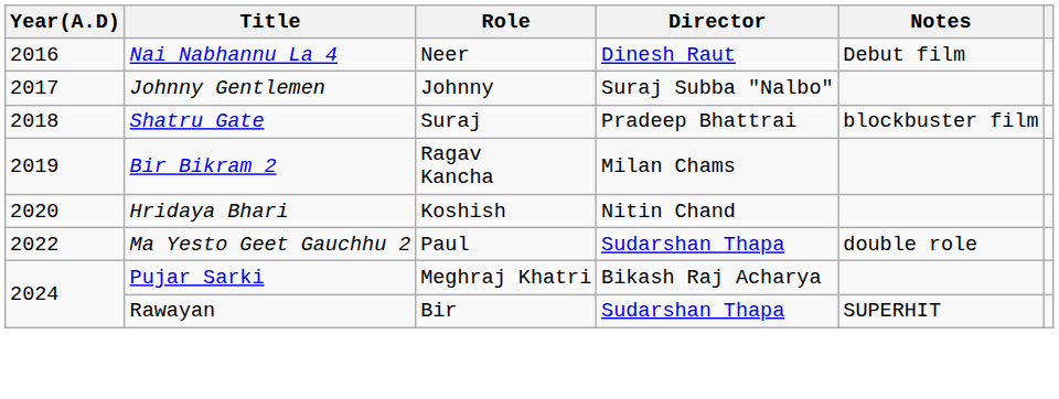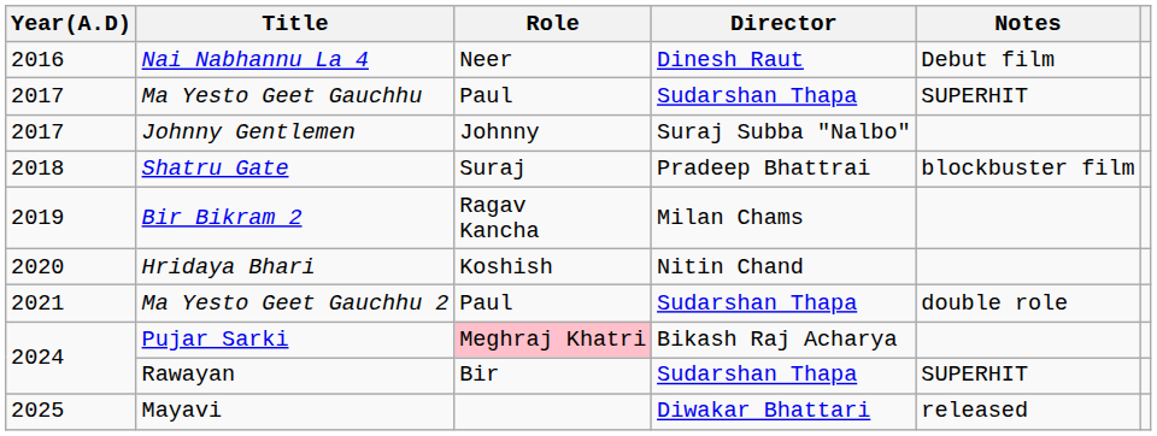 <table class="wikitable sortable">
 <tr>
 <th>Year(A.D)</th>
 <th>Title</th>
 <th>Role</th>
 <th>Director</th>
 <th scope="col" class="unsortable">Notes</th>
 <th scope="col" class="unsortable"></th>
 </tr>
 <tr>
 <td>2016</td>
 <td><em><a href='#'>Nai Nabhannu La 4</a></em></td>
 <td>Neer</td>
 <td><a href='#'>Dinesh Raut</a></td>
 <td>Debut film</td>
+<td></td>
+</tr>
+<tr>
+<td>2017</td>
+<td><em>Ma Yesto Geet Gauchhu</em></td>
+<td>Paul</td>
+<td><a href='#'>Sudarshan Thapa</a></td>
+<td>SUPERHIT</td>
 <td></td>
 </tr>
 <tr>
 <td>2017</td>
 <td><em>Johnny Gentlemen</em></td>
 <td>Johnny</td>
 <td>Suraj Subba "Nalbo"</td>
 <td></td>
 <td></td>
 </tr>
 <tr>
 <td>2018</td>
 <td><em><a href='#'>Shatru Gate</a></em></td>
 <td>Suraj</td>
 <td>Pradeep Bhattrai</td>
 <td>blockbuster film</td>
 <td></td>
 </tr>
 <tr>
 <td>2019</td>
 <td><em><a href='#'>Bir Bikram 2</a></em></td>
 <td>Ragav<br>Kancha</td>
 <td>Milan Chams</td>
 <td></td>
 <td></td>
 </tr>
 <tr>
 <td>2020</td>
 <td><em>Hridaya Bhari</em></td>
 <td>Koshish</td>
 <td>Nitin Chand</td>
 <td></td>
 <td></td>
 </tr>
 <tr>
-<td>2022</td>
+<td>2021</td>
 <td><em>Ma Yesto Geet Gauchhu 2</em></td>
 <td>Paul</td>
 <td><a href='#'>Sudarshan Thapa</a></td>
 <td>double role</td>
 <td></td>
 </tr>
 <tr>
 <td rowspan="2">2024</td>
 <td><a href='#'>Pujar Sarki</a></td>
-<td>Meghraj Khatri</td>
+<td style="background: pink;">Meghraj Khatri</td>
 <td>Bikash Raj Acharya</td>
 <td></td>
 </tr>
 <tr>
 <td>Rawayan</td>
 <td>Bir</td>
 <td><a href='#'>Sudarshan Thapa</a></td>
 <td>SUPERHIT</td>
 <td></td>
 </tr>
+<tr>
+<td>2025</td>
+<td>Mayavi</td>
+<td></td>
+<td><a href='#'>Diwakar Bhattari</a></td>
+<td>released</td>
+<td></td>
+</tr>
 </table>
